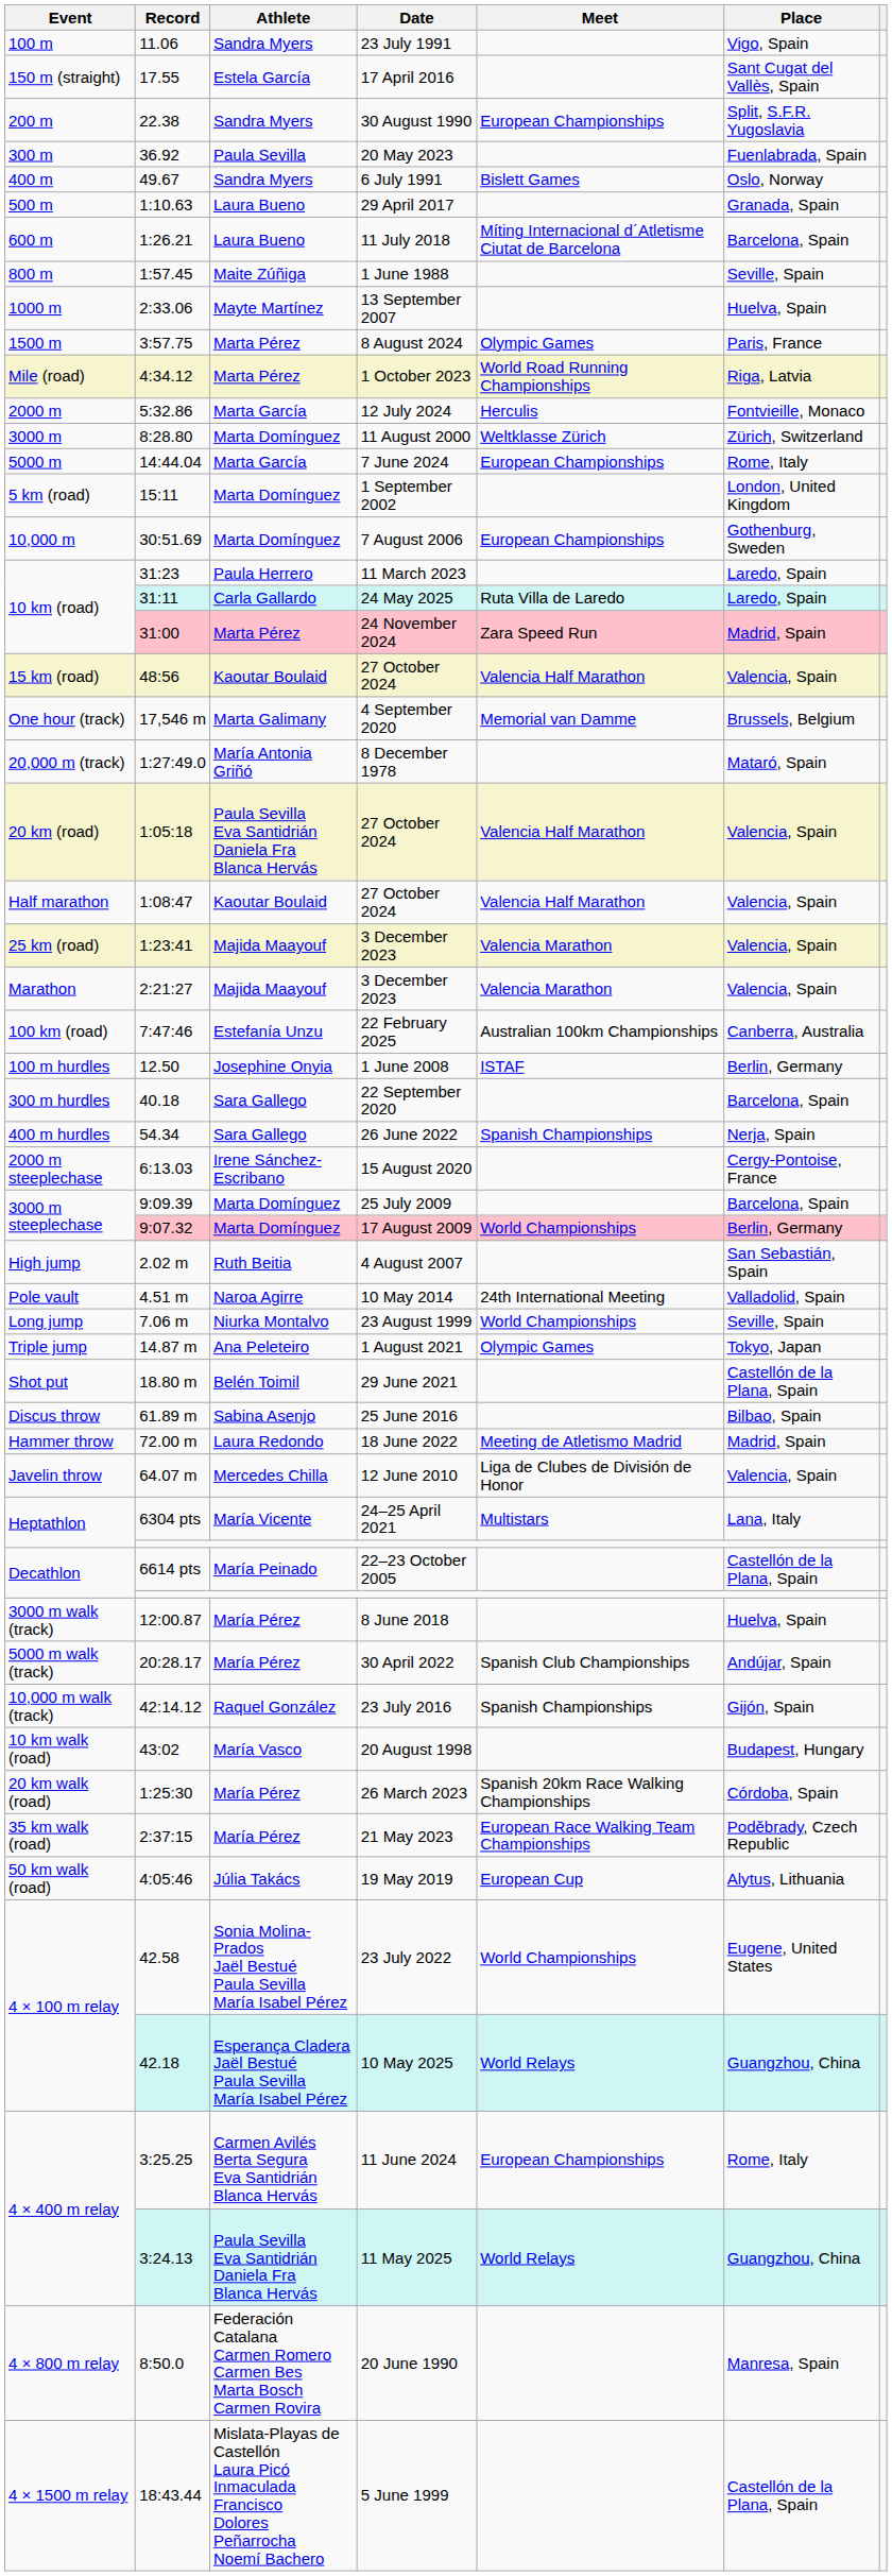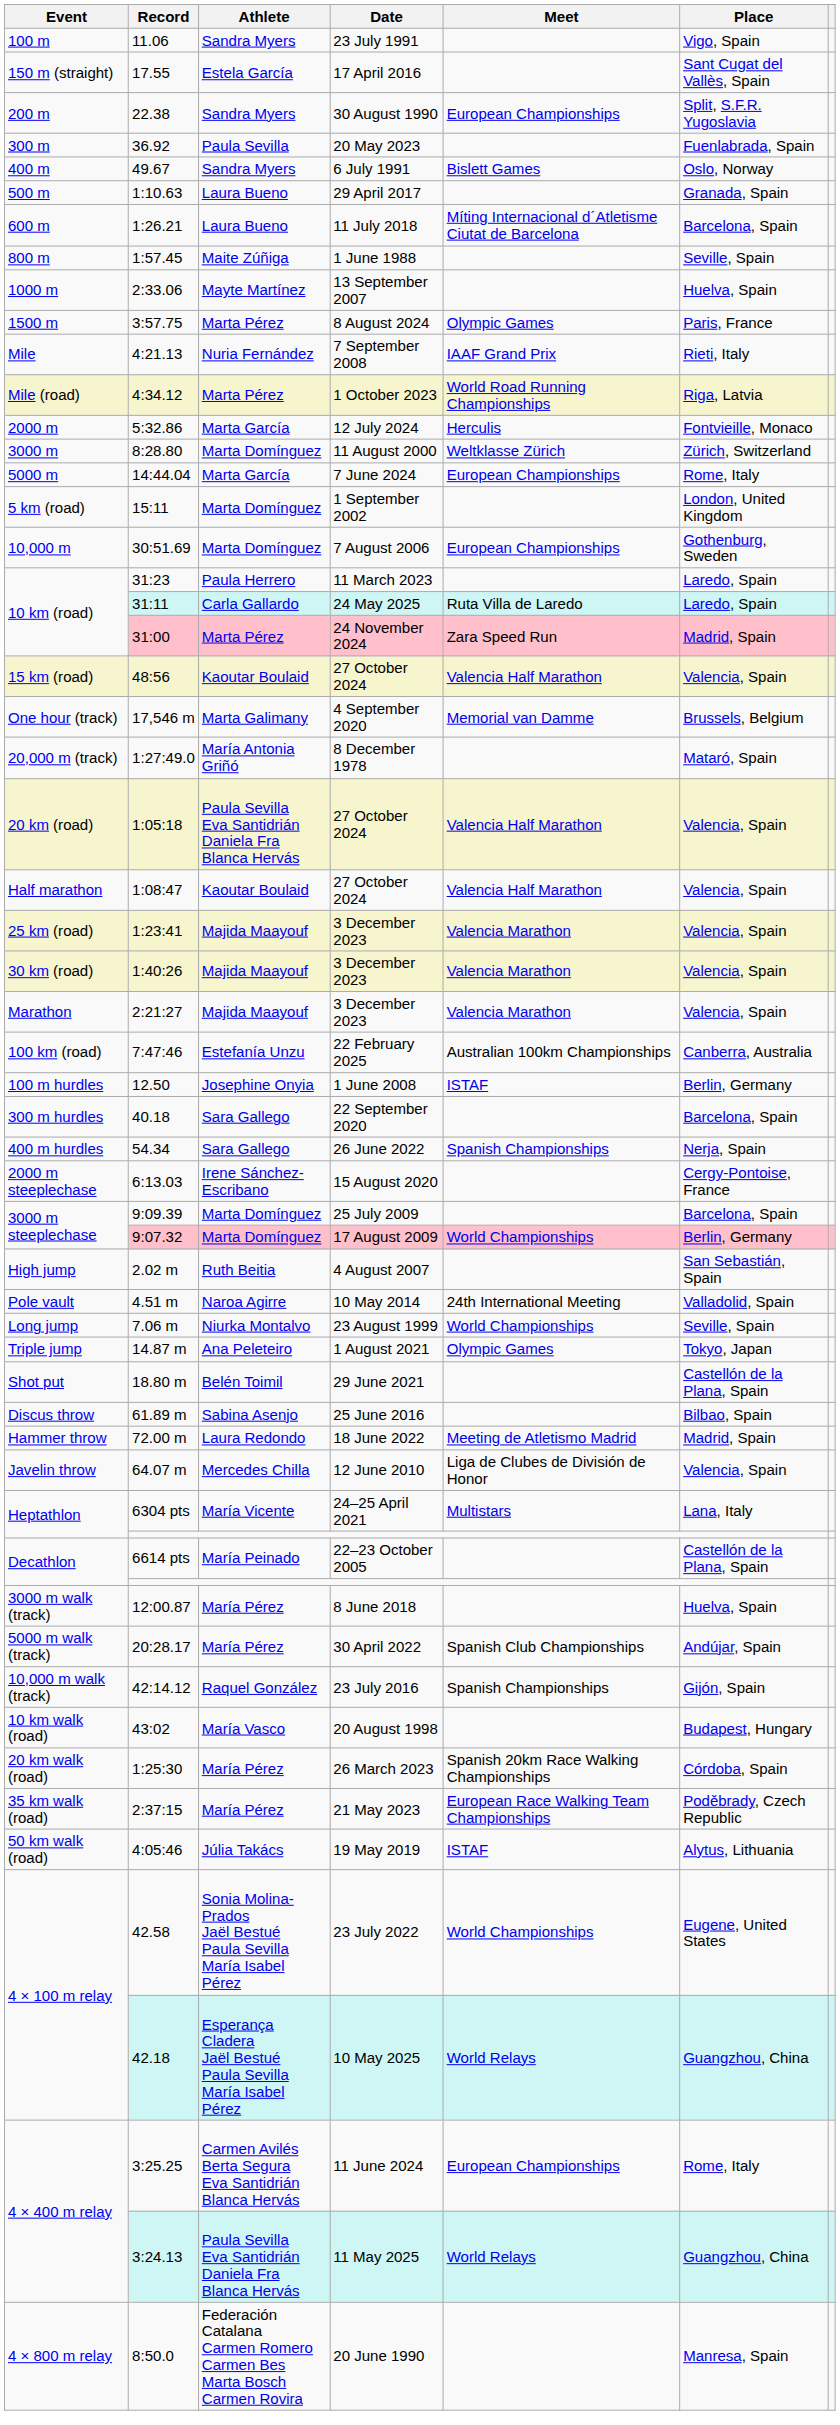 <table class="wikitable" style="font-size:95%; width: 95%;">
 <tr>
 <th>Event</th>
 <th>Record</th>
 <th>Athlete</th>
 <th>Date</th>
 <th>Meet</th>
 <th>Place</th>
 <th></th>
 </tr>
 <tr>
 <td><a href='#'>100 m</a></td>
 <td>11.06 </td>
 <td><a href='#'>Sandra Myers</a></td>
 <td>23 July 1991</td>
 <td></td>
 <td><a href='#'>Vigo</a>, Spain</td>
 <td></td>
 </tr>
 <tr>
 <td><a href='#'>150 m</a> (straight)</td>
 <td>17.55 </td>
 <td><a href='#'>Estela García</a></td>
 <td>17 April 2016</td>
 <td></td>
 <td><a href='#'>Sant Cugat del Vallès</a>, Spain</td>
 <td></td>
 </tr>
 <tr>
 <td><a href='#'>200 m</a></td>
 <td>22.38 </td>
 <td><a href='#'>Sandra Myers</a></td>
 <td>30 August 1990</td>
 <td><a href='#'>European Championships</a></td>
 <td><a href='#'>Split</a>, <a href='#'>S.F.R. Yugoslavia</a></td>
 <td></td>
 </tr>
 <tr>
 <td><a href='#'>300 m</a></td>
 <td>36.92</td>
 <td><a href='#'>Paula Sevilla</a></td>
 <td>20 May 2023</td>
 <td></td>
 <td><a href='#'>Fuenlabrada</a>, Spain</td>
 <td></td>
 </tr>
 <tr>
 <td><a href='#'>400 m</a></td>
 <td>49.67</td>
 <td><a href='#'>Sandra Myers</a></td>
 <td>6 July 1991</td>
 <td><a href='#'>Bislett Games</a></td>
 <td><a href='#'>Oslo</a>, Norway</td>
 <td></td>
 </tr>
 <tr>
 <td><a href='#'>500 m</a></td>
 <td>1:10.63</td>
 <td><a href='#'>Laura Bueno</a></td>
 <td>29 April 2017</td>
 <td></td>
 <td><a href='#'>Granada</a>, Spain</td>
 <td></td>
 </tr>
 <tr>
 <td><a href='#'>600 m</a></td>
 <td>1:26.21</td>
 <td><a href='#'>Laura Bueno</a></td>
 <td>11 July 2018</td>
 <td><a href='#'>Míting Internacional d´Atletisme Ciutat de Barcelona</a></td>
 <td><a href='#'>Barcelona</a>, Spain</td>
 <td></td>
 </tr>
 <tr>
 <td><a href='#'>800 m</a></td>
 <td>1:57.45</td>
 <td><a href='#'>Maite Zúñiga</a></td>
 <td>1 June 1988</td>
 <td></td>
 <td><a href='#'>Seville</a>, Spain</td>
 <td></td>
 </tr>
 <tr>
 <td><a href='#'>1000 m</a></td>
 <td>2:33.06</td>
 <td><a href='#'>Mayte Martínez</a></td>
 <td>13 September 2007</td>
 <td></td>
 <td><a href='#'>Huelva</a>, Spain</td>
 <td></td>
 </tr>
 <tr>
 <td><a href='#'>1500 m</a></td>
 <td>3:57.75</td>
 <td><a href='#'>Marta Pérez</a></td>
 <td>8 August 2024</td>
 <td><a href='#'>Olympic Games</a></td>
 <td><a href='#'>Paris</a>, France</td>
+<td></td>
+</tr>
+<tr>
+<td><a href='#'>Mile</a></td>
+<td>4:21.13</td>
+<td><a href='#'>Nuria Fernández</a></td>
+<td>7 September 2008</td>
+<td><a href='#'>IAAF Grand Prix</a></td>
+<td><a href='#'>Rieti</a>, Italy</td>
 <td></td>
 </tr>
 <tr style="background:#f6F5CE;">
 <td><a href='#'>Mile</a> (road)</td>
 <td>4:34.12 </td>
 <td><a href='#'>Marta Pérez</a></td>
 <td>1 October 2023</td>
 <td><a href='#'>World Road Running Championships</a></td>
 <td><a href='#'>Riga</a>, Latvia</td>
 <td></td>
 </tr>
 <tr>
 <td><a href='#'>2000 m</a></td>
 <td>5:32.86</td>
 <td><a href='#'>Marta García</a></td>
 <td>12 July 2024</td>
 <td><a href='#'>Herculis</a></td>
 <td><a href='#'>Fontvieille</a>, Monaco</td>
 <td></td>
 </tr>
 <tr>
 <td><a href='#'>3000 m</a></td>
 <td>8:28.80</td>
 <td><a href='#'>Marta Domínguez</a></td>
 <td>11 August 2000</td>
 <td><a href='#'>Weltklasse Zürich</a></td>
 <td><a href='#'>Zürich</a>, Switzerland</td>
 <td></td>
 </tr>
 <tr>
 <td><a href='#'>5000 m</a></td>
 <td>14:44.04</td>
 <td><a href='#'>Marta García</a></td>
 <td>7 June 2024</td>
 <td><a href='#'>European Championships</a></td>
 <td><a href='#'>Rome</a>, Italy</td>
 <td></td>
 </tr>
 <tr>
 <td><a href='#'>5 km</a> (road)</td>
 <td>15:11</td>
 <td><a href='#'>Marta Domínguez</a></td>
 <td>1 September 2002</td>
 <td></td>
 <td><a href='#'>London</a>, United Kingdom</td>
 <td></td>
 </tr>
 <tr>
 <td><a href='#'>10,000 m</a></td>
 <td>30:51.69</td>
 <td><a href='#'>Marta Domínguez</a></td>
 <td>7 August 2006</td>
 <td><a href='#'>European Championships</a></td>
 <td><a href='#'>Gothenburg</a>, Sweden</td>
 <td></td>
 </tr>
 <tr>
 <td rowspan=3><a href='#'>10 km</a> (road)</td>
 <td>31:23</td>
 <td><a href='#'>Paula Herrero</a></td>
 <td>11 March 2023</td>
 <td></td>
 <td><a href='#'>Laredo</a>, Spain</td>
 <td></td>
 </tr>
 <tr style="background:#CEF6F5;">
 <td>31:11</td>
 <td><a href='#'>Carla Gallardo</a></td>
 <td>24 May 2025</td>
 <td>Ruta Villa de Laredo</td>
 <td><a href='#'>Laredo</a>, Spain</td>
 <td></td>
 </tr>
 <tr style="background:pink">
 <td>31:00 </td>
 <td><a href='#'>Marta Pérez</a></td>
 <td>24 November 2024</td>
 <td>Zara Speed Run</td>
 <td><a href='#'>Madrid</a>, Spain</td>
 <td></td>
 </tr>
 <tr style="background:#f6F5CE;">
 <td><a href='#'>15 km</a> (road)</td>
 <td>48:56</td>
 <td><a href='#'>Kaoutar Boulaid</a></td>
 <td>27 October 2024</td>
 <td><a href='#'>Valencia Half Marathon</a></td>
 <td><a href='#'>Valencia</a>, Spain</td>
 <td></td>
 </tr>
 <tr>
 <td><a href='#'>One hour</a> (track)</td>
 <td>17,546 m</td>
 <td><a href='#'>Marta Galimany</a></td>
 <td>4 September 2020</td>
 <td><a href='#'>Memorial van Damme</a></td>
 <td><a href='#'>Brussels</a>, Belgium</td>
 <td></td>
 </tr>
 <tr>
 <td><a href='#'>20,000 m</a> (track)</td>
 <td>1:27:49.0</td>
 <td><a href='#'>María Antonia Griñó</a></td>
 <td>8 December 1978</td>
 <td></td>
 <td><a href='#'>Mataró</a>, Spain</td>
 <td></td>
 </tr>
 <tr style="background:#f6F5CE;">
 <td><a href='#'>20 km</a> (road)</td>
 <td>1:05:18 </td>
 <td><br><a href='#'>Paula Sevilla</a><br><a href='#'>Eva Santidrián</a><br><a href='#'>Daniela Fra</a><br><a href='#'>Blanca Hervás</a></td>
 <td>27 October 2024</td>
 <td><a href='#'>Valencia Half Marathon</a></td>
 <td><a href='#'>Valencia</a>, Spain</td>
 <td></td>
 </tr>
 <tr>
 <td><a href='#'>Half marathon</a></td>
 <td>1:08:47 </td>
 <td><a href='#'>Kaoutar Boulaid</a></td>
 <td>27 October 2024</td>
 <td><a href='#'>Valencia Half Marathon</a></td>
 <td><a href='#'>Valencia</a>, Spain</td>
 <td></td>
 </tr>
 <tr style="background:#f6F5CE;">
 <td><a href='#'>25 km</a> (road)</td>
 <td>1:23:41</td>
+<td><a href='#'>Majida Maayouf</a></td>
+<td>3 December 2023</td>
+<td><a href='#'>Valencia Marathon</a></td>
+<td><a href='#'>Valencia</a>, Spain</td>
+<td></td>
+</tr>
+<tr style="background:#f6F5CE;">
+<td><a href='#'>30 km</a> (road)</td>
+<td>1:40:26</td>
 <td><a href='#'>Majida Maayouf</a></td>
 <td>3 December 2023</td>
 <td><a href='#'>Valencia Marathon</a></td>
 <td><a href='#'>Valencia</a>, Spain</td>
 <td></td>
 </tr>
 <tr>
 <td><a href='#'>Marathon</a></td>
 <td>2:21:27</td>
 <td><a href='#'>Majida Maayouf</a></td>
 <td>3 December 2023</td>
 <td><a href='#'>Valencia Marathon</a></td>
 <td><a href='#'>Valencia</a>, Spain</td>
 <td></td>
 </tr>
 <tr>
 <td><a href='#'>100 km</a> (road)</td>
 <td>7:47:46</td>
 <td><a href='#'>Estefanía Unzu</a></td>
 <td>22 February 2025</td>
 <td>Australian 100km Championships</td>
 <td><a href='#'>Canberra</a>, Australia</td>
 <td></td>
 </tr>
 <tr>
 <td><a href='#'>100 m hurdles</a></td>
 <td>12.50 </td>
 <td><a href='#'>Josephine Onyia</a></td>
 <td>1 June 2008</td>
 <td><a href='#'>ISTAF</a></td>
 <td><a href='#'>Berlin</a>, Germany</td>
 <td></td>
 </tr>
 <tr>
 <td><a href='#'>300 m hurdles</a></td>
 <td>40.18</td>
 <td><a href='#'>Sara Gallego</a></td>
 <td>22 September 2020</td>
 <td></td>
 <td><a href='#'>Barcelona</a>, Spain</td>
 <td></td>
 </tr>
 <tr>
 <td><a href='#'>400 m hurdles</a></td>
 <td>54.34</td>
 <td><a href='#'>Sara Gallego</a></td>
 <td>26 June 2022</td>
 <td><a href='#'>Spanish Championships</a></td>
 <td><a href='#'>Nerja</a>, Spain</td>
 <td></td>
 </tr>
 <tr>
 <td><a href='#'>2000 m steeplechase</a></td>
 <td>6:13.03</td>
 <td><a href='#'>Irene Sánchez-Escribano</a></td>
 <td>15 August 2020</td>
 <td></td>
 <td><a href='#'>Cergy-Pontoise</a>, France</td>
 <td></td>
 </tr>
 <tr>
 <td rowspan=2><a href='#'>3000 m steeplechase</a></td>
 <td>9:09.39</td>
 <td><a href='#'>Marta Domínguez</a></td>
 <td>25 July 2009</td>
 <td></td>
 <td><a href='#'>Barcelona</a>, Spain</td>
 <td></td>
 </tr>
 <tr style="background:pink">
 <td>9:07.32</td>
 <td><a href='#'>Marta Domínguez</a></td>
 <td>17 August 2009</td>
 <td><a href='#'>World Championships</a></td>
 <td><a href='#'>Berlin</a>, Germany</td>
 <td></td>
 </tr>
 <tr>
 <td><a href='#'>High jump</a></td>
 <td>2.02 m</td>
 <td><a href='#'>Ruth Beitia</a></td>
 <td>4 August 2007</td>
 <td></td>
 <td><a href='#'>San Sebastián</a>, Spain</td>
 <td></td>
 </tr>
 <tr>
 <td><a href='#'>Pole vault</a></td>
 <td>4.51 m</td>
 <td><a href='#'>Naroa Agirre</a></td>
 <td>10 May 2014</td>
 <td>24th International Meeting</td>
 <td><a href='#'>Valladolid</a>, Spain</td>
 <td></td>
 </tr>
 <tr>
 <td><a href='#'>Long jump</a></td>
 <td>7.06 m </td>
 <td><a href='#'>Niurka Montalvo</a></td>
 <td>23 August 1999</td>
 <td><a href='#'>World Championships</a></td>
 <td><a href='#'>Seville</a>, Spain</td>
 <td></td>
 </tr>
 <tr>
 <td><a href='#'>Triple jump</a></td>
 <td>14.87 m </td>
 <td><a href='#'>Ana Peleteiro</a></td>
 <td>1 August 2021</td>
 <td><a href='#'>Olympic Games</a></td>
 <td><a href='#'>Tokyo</a>, Japan</td>
 <td></td>
 </tr>
 <tr>
 <td><a href='#'>Shot put</a></td>
 <td>18.80 m</td>
 <td><a href='#'>Belén Toimil</a></td>
 <td>29 June 2021</td>
 <td></td>
 <td><a href='#'>Castellón de la Plana</a>, Spain</td>
 <td></td>
 </tr>
 <tr>
 <td><a href='#'>Discus throw</a></td>
 <td>61.89 m</td>
 <td><a href='#'>Sabina Asenjo</a></td>
 <td>25 June 2016</td>
 <td></td>
 <td><a href='#'>Bilbao</a>, Spain</td>
 <td></td>
 </tr>
 <tr>
 <td><a href='#'>Hammer throw</a></td>
 <td>72.00 m</td>
 <td><a href='#'>Laura Redondo</a></td>
 <td>18 June 2022</td>
 <td><a href='#'>Meeting de Atletismo Madrid</a></td>
 <td><a href='#'>Madrid</a>, Spain</td>
 <td></td>
 </tr>
 <tr>
 <td><a href='#'>Javelin throw</a></td>
 <td>64.07 m</td>
 <td><a href='#'>Mercedes Chilla</a></td>
 <td>12 June 2010</td>
 <td>Liga de Clubes de División de Honor</td>
 <td><a href='#'>Valencia</a>, Spain</td>
 <td></td>
 </tr>
 <tr>
 <td rowspan=2><a href='#'>Heptathlon</a></td>
 <td>6304 pts</td>
 <td><a href='#'>María Vicente</a></td>
 <td>24–25 April 2021</td>
 <td><a href='#'>Multistars</a></td>
 <td><a href='#'>Lana</a>, Italy</td>
 <td></td>
 </tr>
 <tr>
 <td colspan=5></td>
 <td></td>
 </tr>
 <tr>
 <td rowspan=2><a href='#'>Decathlon</a></td>
 <td>6614 pts</td>
 <td><a href='#'>María Peinado</a></td>
 <td>22–23 October 2005</td>
 <td></td>
 <td><a href='#'>Castellón de la Plana</a>, Spain</td>
 <td></td>
 </tr>
 <tr>
 <td colspan=5></td>
 </tr>
 <tr>
 <td><a href='#'>3000 m walk</a> (track)</td>
 <td>12:00.87</td>
 <td><a href='#'>María Pérez</a></td>
 <td>8 June 2018</td>
 <td></td>
 <td><a href='#'>Huelva</a>, Spain</td>
 <td></td>
 </tr>
 <tr>
 <td><a href='#'>5000 m walk</a> (track)</td>
 <td>20:28.17</td>
 <td><a href='#'>María Pérez</a></td>
 <td>30 April 2022</td>
 <td>Spanish Club Championships</td>
 <td><a href='#'>Andújar</a>, Spain</td>
 <td></td>
 </tr>
 <tr>
 <td><a href='#'>10,000 m walk</a> (track)</td>
 <td>42:14.12</td>
 <td><a href='#'>Raquel González</a></td>
 <td>23 July 2016</td>
 <td>Spanish Championships</td>
 <td><a href='#'>Gijón</a>, Spain</td>
 <td></td>
 </tr>
 <tr>
 <td><a href='#'>10 km walk</a> (road)</td>
 <td>43:02</td>
 <td><a href='#'>María Vasco</a></td>
 <td>20 August 1998</td>
 <td></td>
 <td><a href='#'>Budapest</a>, Hungary</td>
 <td></td>
 </tr>
 <tr>
 <td><a href='#'>20 km walk</a> (road)</td>
 <td>1:25:30</td>
 <td><a href='#'>María Pérez</a></td>
 <td>26 March 2023</td>
 <td>Spanish 20km Race Walking Championships</td>
 <td><a href='#'>Córdoba</a>, Spain</td>
 <td></td>
 </tr>
 <tr>
 <td><a href='#'>35 km walk</a> (road)</td>
 <td>2:37:15</td>
 <td><a href='#'>María Pérez</a></td>
 <td>21 May 2023</td>
 <td><a href='#'>European Race Walking Team Championships</a></td>
 <td><a href='#'>Poděbrady</a>, Czech Republic</td>
 <td></td>
 </tr>
 <tr>
 <td><a href='#'>50 km walk</a> (road)</td>
 <td>4:05:46</td>
 <td><a href='#'>Júlia Takács</a></td>
 <td>19 May 2019</td>
-<td><a href='#'>European Cup</a></td>
+<td><a href='#'>ISTAF</a></td>
 <td><a href='#'>Alytus</a>, Lithuania</td>
 <td></td>
 </tr>
 <tr>
 <td rowspan=2><a href='#'>4 × 100 m relay</a></td>
 <td>42.58</td>
 <td><br><a href='#'>Sonia Molina-Prados</a><br><a href='#'>Jaël Bestué</a><br><a href='#'>Paula Sevilla</a><br><a href='#'>María Isabel Pérez</a></td>
 <td>23 July 2022</td>
 <td><a href='#'>World Championships</a></td>
 <td><a href='#'>Eugene</a>, United States</td>
 <td></td>
 </tr>
 <tr bgcolor="#CEF6F5">
 <td>42.18</td>
 <td><br><a href='#'>Esperança Cladera</a><br><a href='#'>Jaël Bestué</a><br><a href='#'>Paula Sevilla</a><br><a href='#'>María Isabel Pérez</a></td>
 <td>10 May 2025</td>
 <td><a href='#'>World Relays</a></td>
 <td><a href='#'>Guangzhou</a>, China</td>
 <td></td>
 </tr>
 <tr>
 <td rowspan=2><a href='#'>4 × 400 m relay</a></td>
 <td>3:25.25</td>
 <td><br><a href='#'>Carmen Avilés</a><br><a href='#'>Berta Segura</a><br><a href='#'>Eva Santidrián</a><br><a href='#'>Blanca Hervás</a></td>
 <td>11 June 2024</td>
 <td><a href='#'>European Championships</a></td>
 <td><a href='#'>Rome</a>, Italy</td>
 <td></td>
 </tr>
 <tr bgcolor="#CEF6F5">
 <td>3:24.13</td>
 <td><br><a href='#'>Paula Sevilla</a><br><a href='#'>Eva Santidrián</a><br><a href='#'>Daniela Fra</a><br><a href='#'>Blanca Hervás</a></td>
 <td>11 May 2025</td>
 <td><a href='#'>World Relays</a></td>
 <td><a href='#'>Guangzhou</a>, China</td>
 <td></td>
 </tr>
 <tr>
 <td><a href='#'>4 × 800 m relay</a></td>
 <td>8:50.0</td>
 <td>Federación Catalana<br><a href='#'>Carmen Romero</a><br><a href='#'>Carmen Bes</a><br><a href='#'>Marta Bosch</a><br><a href='#'>Carmen Rovira</a></td>
 <td>20 June 1990</td>
 <td></td>
 <td><a href='#'>Manresa</a>, Spain</td>
 <td></td>
 </tr>
-<tr>
-<td><a href='#'>4 × 1500 m relay</a></td>
-<td>18:43.44</td>
-<td>Mislata-Playas de Castellón<br><a href='#'>Laura Picó</a><br><a href='#'>Inmaculada Francisco</a><br><a href='#'>Dolores Peñarrocha</a><br><a href='#'>Noemí Bachero</a></td>
-<td>5 June 1999</td>
-<td></td>
-<td><a href='#'>Castellón de la Plana</a>, Spain</td>
-<td></td>
-</tr>
 </table>
